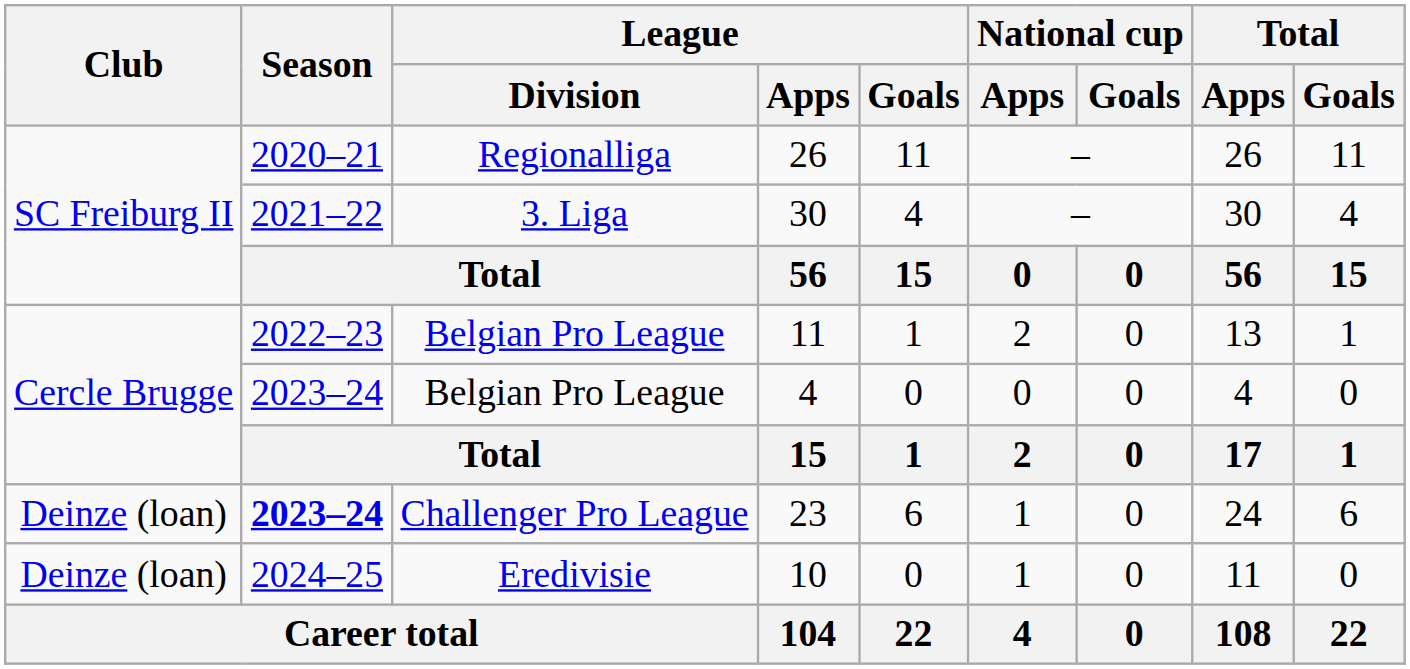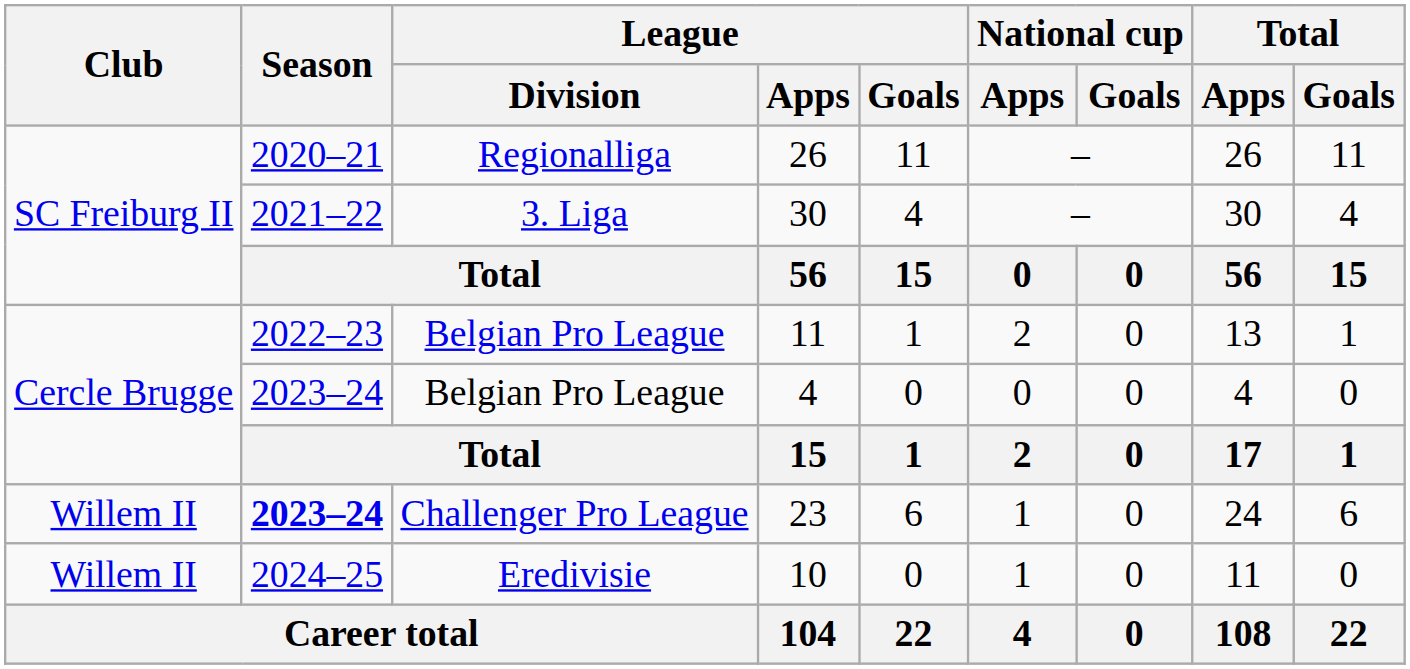 <table class="wikitable" style="text-align:center">
 <tr>
 <th rowspan="2">Club</th>
 <th rowspan="2">Season</th>
 <th colspan="3">League</th>
 <th colspan="2">National cup</th>
 <th colspan="2">Total</th>
 </tr>
 <tr>
 <th>Division</th>
 <th>Apps</th>
 <th>Goals</th>
 <th>Apps</th>
 <th>Goals</th>
 <th>Apps</th>
 <th>Goals</th>
 </tr>
 <tr>
 <td rowspan="3"><a href='#'>SC Freiburg II</a></td>
 <td><a href='#'>2020–21</a></td>
 <td><a href='#'>Regionalliga</a></td>
 <td>26</td>
 <td>11</td>
 <td colspan="2">–</td>
 <td>26</td>
 <td>11</td>
 </tr>
 <tr>
 <td><a href='#'>2021–22</a></td>
 <td><a href='#'>3. Liga</a></td>
 <td>30</td>
 <td>4</td>
 <td colspan="2">–</td>
 <td>30</td>
 <td>4</td>
 </tr>
 <tr>
 <th colspan="2">Total</th>
 <th>56</th>
 <th>15</th>
 <th>0</th>
 <th>0</th>
 <th>56</th>
 <th>15</th>
 </tr>
 <tr>
 <td rowspan="3"><a href='#'>Cercle Brugge</a></td>
 <td><a href='#'>2022–23</a></td>
 <td><a href='#'>Belgian Pro League</a></td>
 <td>11</td>
 <td>1</td>
 <td>2</td>
 <td>0</td>
 <td>13</td>
 <td>1</td>
 </tr>
 <tr>
 <td><a href='#'>2023–24</a></td>
 <td>Belgian Pro League</td>
 <td>4</td>
 <td>0</td>
 <td>0</td>
 <td>0</td>
 <td>4</td>
 <td>0</td>
 </tr>
 <tr>
 <th colspan="2">Total</th>
 <th>15</th>
 <th>1</th>
 <th>2</th>
 <th>0</th>
 <th>17</th>
 <th>1</th>
 </tr>
 <tr>
-<td><a href='#'>Deinze</a> (loan)</td>
+<td><a href='#'>Willem II</a></td>
 <td><strong><a href='#'>2023–24</a></strong></td>
 <td><a href='#'>Challenger Pro League</a></td>
 <td>23</td>
 <td>6</td>
 <td>1</td>
 <td>0</td>
 <td>24</td>
 <td>6</td>
 </tr>
 <tr>
-<td><a href='#'>Deinze</a> (loan)</td>
+<td><a href='#'>Willem II</a></td>
 <td><a href='#'>2024–25</a></td>
 <td><a href='#'>Eredivisie</a></td>
 <td>10</td>
 <td>0</td>
 <td>1</td>
 <td>0</td>
 <td>11</td>
 <td>0</td>
 </tr>
 <tr>
 <th colspan="3">Career total</th>
 <th>104</th>
 <th>22</th>
 <th>4</th>
 <th>0</th>
 <th>108</th>
 <th>22</th>
 </tr>
 </table>
